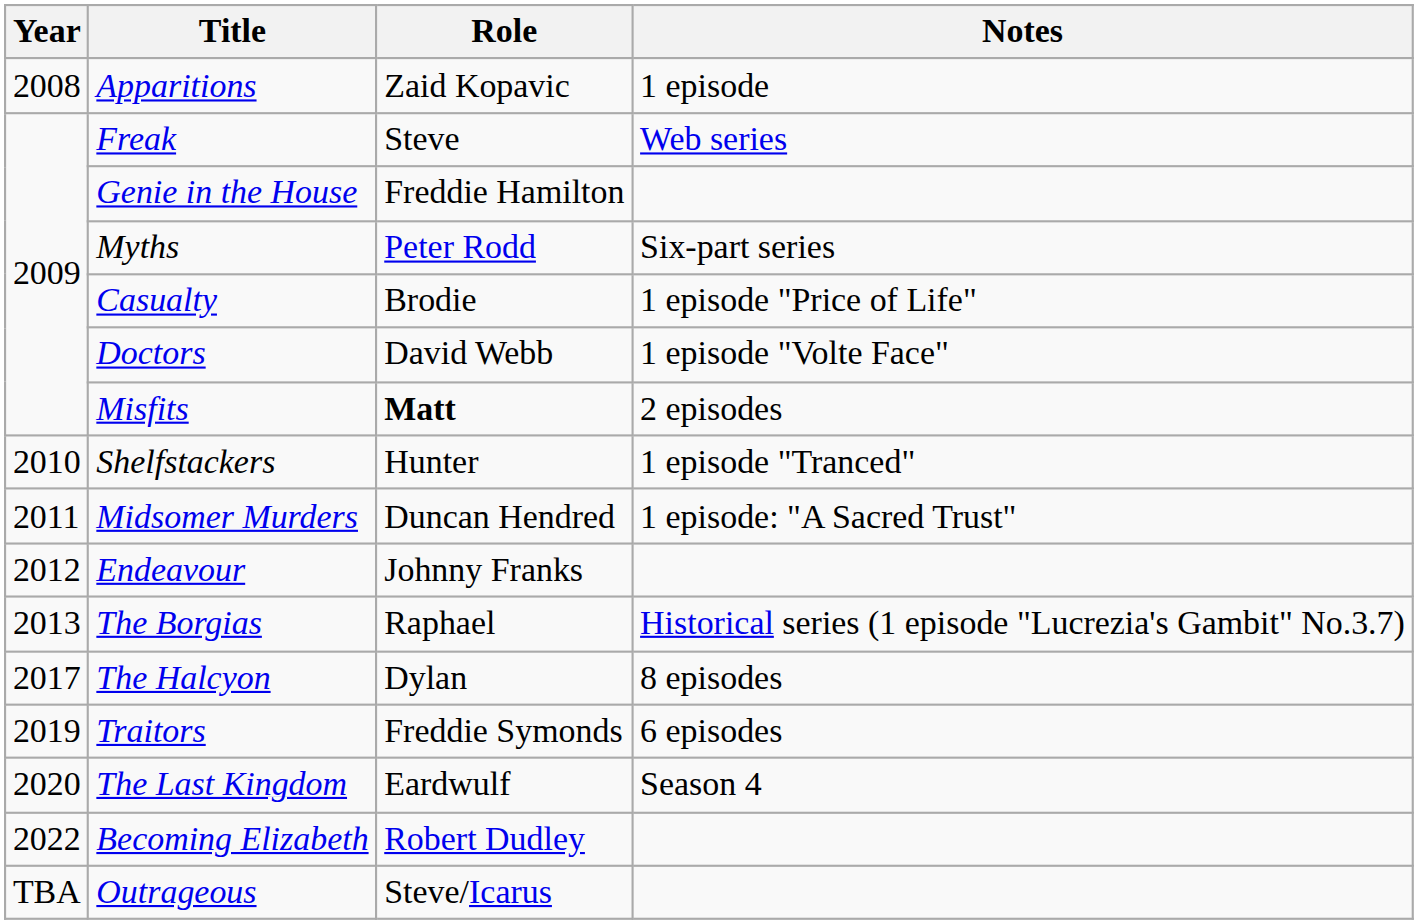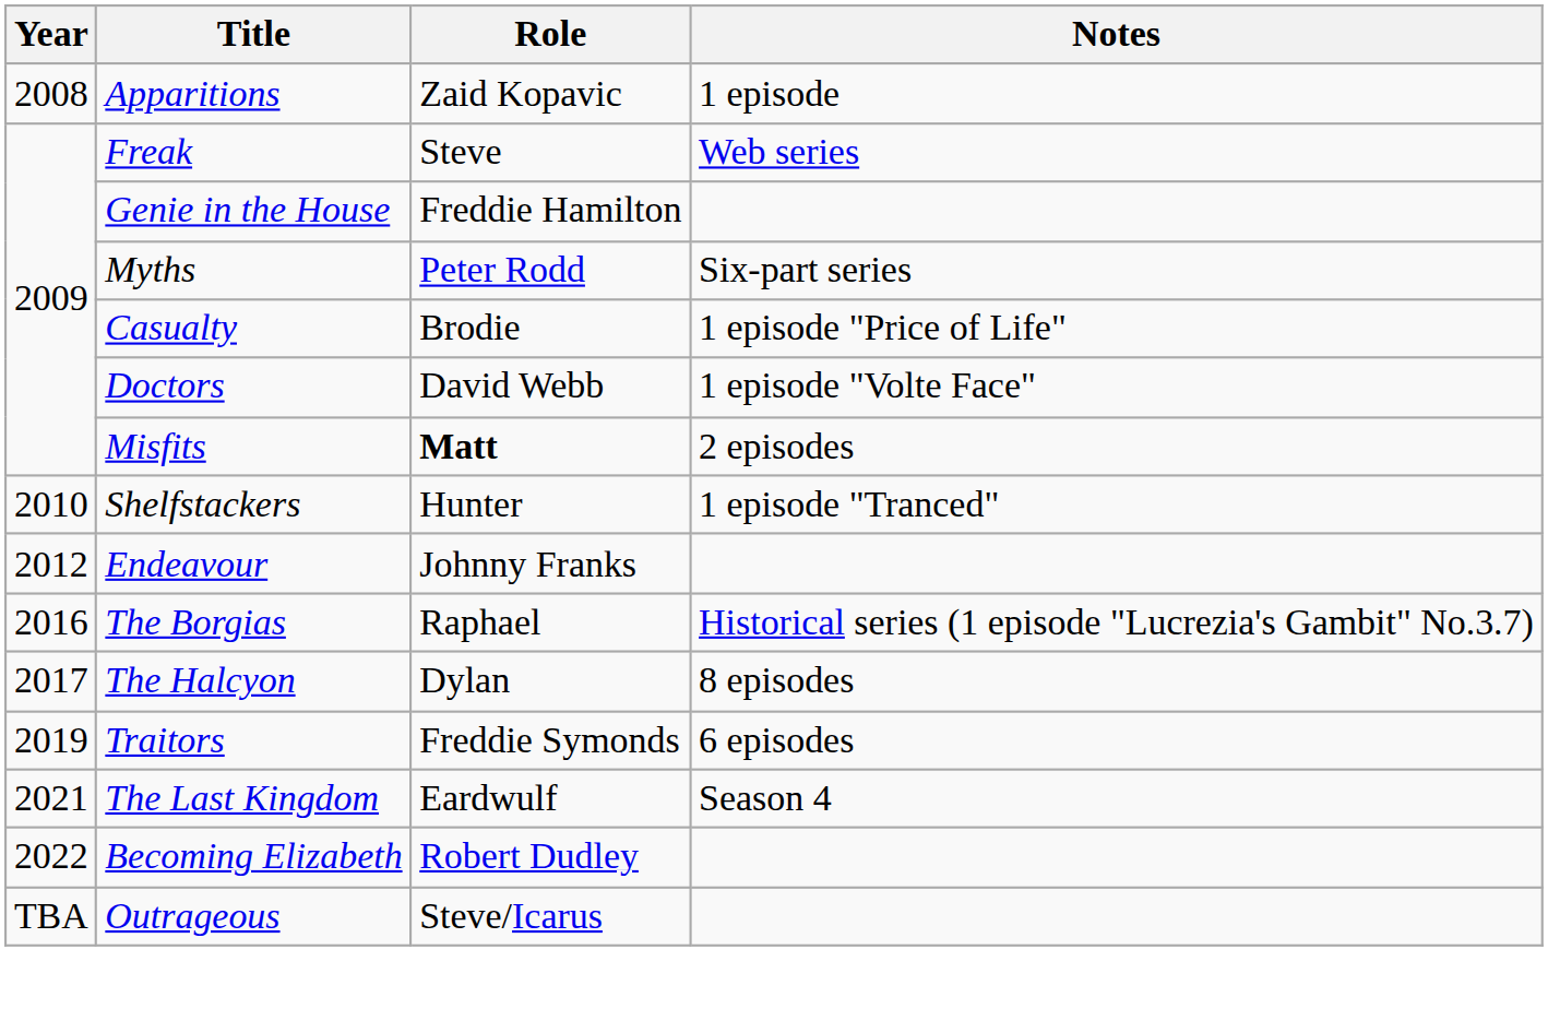 <table class="wikitable sortable">
 <tr>
 <th>Year</th>
 <th>Title</th>
 <th>Role</th>
 <th>Notes</th>
 </tr>
 <tr>
 <td>2008</td>
 <td><em><a href='#'>Apparitions</a></em></td>
 <td>Zaid Kopavic</td>
 <td>1 episode</td>
 </tr>
 <tr>
 <td rowspan=6>2009</td>
 <td><em><a href='#'>Freak</a></em></td>
 <td>Steve</td>
 <td><a href='#'>Web series</a></td>
 </tr>
 <tr>
 <td><em><a href='#'>Genie in the House</a></em></td>
 <td>Freddie Hamilton</td>
 <td></td>
 </tr>
 <tr>
 <td><em>Myths</em></td>
 <td><a href='#'>Peter Rodd</a></td>
 <td>Six-part series</td>
 </tr>
 <tr>
 <td><em><a href='#'>Casualty</a></em></td>
 <td>Brodie</td>
 <td>1 episode "Price of Life"</td>
 </tr>
 <tr>
 <td><em><a href='#'>Doctors</a></em></td>
 <td>David Webb</td>
 <td>1 episode "Volte Face"</td>
 </tr>
 <tr>
 <td><em><a href='#'>Misfits</a></em></td>
 <td><strong>Matt</strong></td>
 <td>2 episodes</td>
 </tr>
 <tr>
 <td>2010</td>
 <td><em>Shelfstackers</em></td>
 <td>Hunter</td>
 <td>1 episode "Tranced"</td>
 </tr>
 <tr>
-<td>2011</td>
-<td><em><a href='#'>Midsomer Murders</a></em></td>
-<td>Duncan Hendred</td>
-<td>1 episode: "A Sacred Trust"</td>
-</tr>
-<tr>
 <td>2012</td>
 <td><em><a href='#'>Endeavour</a></em></td>
 <td>Johnny Franks</td>
 <td></td>
 </tr>
 <tr>
-<td>2013</td>
+<td>2016</td>
 <td><em><a href='#'>The Borgias</a></em></td>
 <td>Raphael</td>
 <td><a href='#'>Historical</a> series (1 episode "Lucrezia's Gambit" No.3.7)</td>
 </tr>
 <tr>
 <td>2017</td>
 <td><em><a href='#'>The Halcyon</a></em></td>
 <td>Dylan</td>
 <td>8 episodes</td>
 </tr>
 <tr>
 <td>2019</td>
 <td><em><a href='#'>Traitors</a></em></td>
 <td>Freddie Symonds</td>
 <td>6 episodes</td>
 </tr>
 <tr>
-<td>2020</td>
+<td>2021</td>
 <td><em><a href='#'>The Last Kingdom</a></em></td>
 <td>Eardwulf</td>
 <td>Season 4</td>
 </tr>
 <tr>
 <td>2022</td>
 <td><em><a href='#'>Becoming Elizabeth</a></em></td>
 <td><a href='#'>Robert Dudley</a></td>
 <td></td>
 </tr>
 <tr>
 <td>TBA</td>
 <td><em><a href='#'>Outrageous</a></em></td>
 <td>Steve/<a href='#'>Icarus</a></td>
 <td></td>
 </tr>
 </table>
